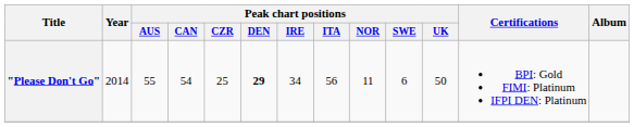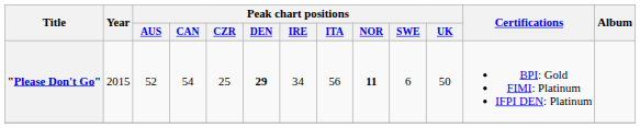 <table class="wikitable plainrowheaders" style=text-align:center;>
 <tr>
 <th scope="col" rowspan="2">Title</th>
 <th scope="col" rowspan="2">Year</th>
 <th scope="col" colspan="9">Peak chart positions</th>
 <th scope="col" rowspan="2"><a href='#'>Certifications</a></th>
 <th scope="col" rowspan="2">Album</th>
 </tr>
 <tr>
 <th scope="col" style="width:3em;font-size:90%;"><a href='#'>AUS</a><br></th>
 <th scope="col" style="width:3em;font-size:90%;"><a href='#'>CAN</a><br></th>
 <th scope="col" style="width:3em;font-size:90%;"><a href='#'>CZR</a><br></th>
 <th scope="col" style="width:3em;font-size:90%;"><a href='#'>DEN</a><br></th>
 <th scope="col" style="width:3em;font-size:90%;"><a href='#'>IRE</a><br></th>
 <th scope="col" style="width:3em;font-size:90%;"><a href='#'>ITA</a><br></th>
 <th scope="col" style="width:3em;font-size:90%;"><a href='#'>NOR</a><br></th>
 <th scope="col" style="width:3em;font-size:90%;"><a href='#'>SWE</a><br></th>
 <th scope="col" style="width:3em;font-size:90%;"><a href='#'>UK</a><br></th>
 </tr>
 <tr>
 <th scope="row">"<a href='#'>Please Don't Go</a>"</th>
-<td>2014</td>
-<td>55</td>
+<td>2015</td>
+<td>52</td>
 <td>54</td>
 <td>25</td>
 <td><strong>29</strong></td>
 <td>34</td>
 <td>56</td>
-<td>11</td>
+<td><strong>11</strong></td>
 <td>6</td>
 <td>50</td>
 <td><br><ul><li><a href='#'>BPI</a>: Gold</li><li><a href='#'>FIMI</a>: Platinum</li><li><a href='#'>IFPI DEN</a>: Platinum</li></ul></td>
 <td></td>
 </tr>
 <tr>
 </tr>
 </table>
